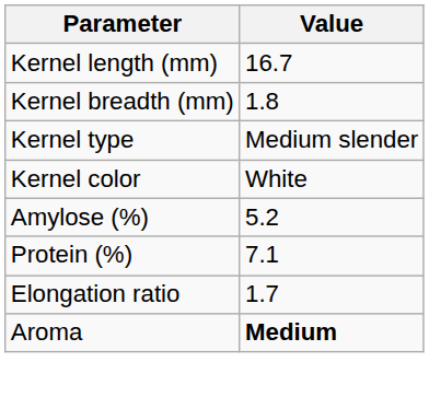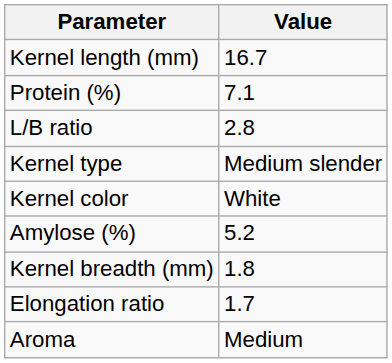 <table class="wikitable">
 <tr>
 <th>Parameter</th>
 <th>Value</th>
 </tr>
 <tr>
 <td>Kernel length (mm)</td>
 <td>16.7</td>
 </tr>
 <tr>
-<td>Kernel breadth (mm)</td>
-<td>1.8</td>
+<td>Protein (%)</td>
+<td>7.1</td>
+</tr>
+<tr>
+<td>L/B ratio</td>
+<td>2.8</td>
 </tr>
 <tr>
 <td>Kernel type</td>
 <td>Medium slender</td>
 </tr>
 <tr>
 <td>Kernel color</td>
 <td>White</td>
 </tr>
 <tr>
 <td>Amylose (%)</td>
 <td>5.2</td>
 </tr>
 <tr>
-<td>Protein (%)</td>
-<td>7.1</td>
+<td>Kernel breadth (mm)</td>
+<td>1.8</td>
 </tr>
 <tr>
 <td>Elongation ratio</td>
 <td>1.7</td>
 </tr>
 <tr>
 <td>Aroma</td>
-<td><strong>Medium</strong></td>
+<td>Medium</td>
 </tr>
 </table>
